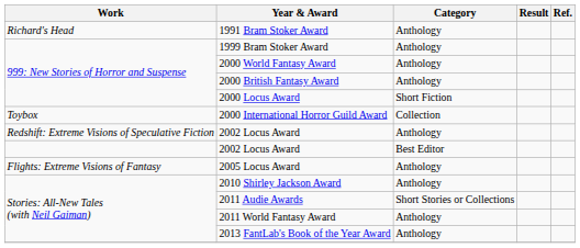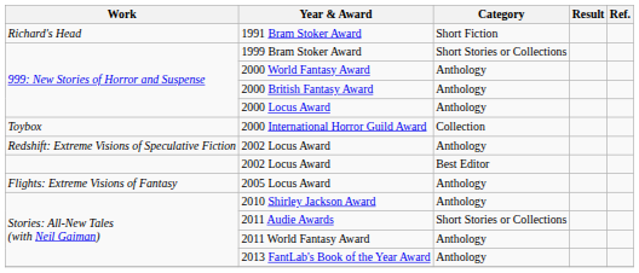 <table class="wikitable">
 <tr>
 <th>Work</th>
 <th>Year & Award</th>
 <th>Category</th>
 <th>Result</th>
 <th>Ref.</th>
 </tr>
 <tr>
 <td rowspan="1"><em>Richard's Head</em></td>
 <td>1991 <a href='#'>Bram Stoker Award</a></td>
-<td>Anthology</td>
+<td>Short Fiction</td>
 <td></td>
 <td></td>
 </tr>
 <tr>
 <td rowspan="4"><em><a href='#'>999: New Stories of Horror and Suspense</a></em></td>
 <td>1999 Bram Stoker Award</td>
-<td>Anthology</td>
+<td>Short Stories or Collections</td>
 <td></td>
 <td></td>
 </tr>
 <tr>
 <td>2000 <a href='#'>World Fantasy Award</a></td>
 <td>Anthology</td>
 <td></td>
 <td></td>
 </tr>
 <tr>
 <td>2000 <a href='#'>British Fantasy Award</a></td>
 <td>Anthology</td>
 <td></td>
 <td></td>
 </tr>
 <tr>
 <td>2000 <a href='#'>Locus Award</a></td>
-<td>Short Fiction</td>
+<td>Anthology</td>
 <td></td>
 <td></td>
 </tr>
 <tr>
 <td rowspan="1"><em>Toybox</em></td>
 <td>2000 <a href='#'>International Horror Guild Award</a></td>
 <td>Collection</td>
 <td></td>
 <td></td>
 </tr>
 <tr>
 <td rowspan="1"><em>Redshift: Extreme Visions of Speculative Fiction</em></td>
 <td>2002 Locus Award</td>
 <td>Anthology</td>
 <td></td>
 <td></td>
 </tr>
 <tr>
 <td rowspan="1"></td>
 <td>2002 Locus Award</td>
 <td>Best Editor</td>
 <td></td>
 <td></td>
 </tr>
 <tr>
 <td rowspan="1"><em>Flights: Extreme Visions of Fantasy</em></td>
 <td>2005 Locus Award</td>
 <td>Anthology</td>
 <td></td>
 <td></td>
 </tr>
 <tr>
 <td rowspan="4"><em>Stories: All-New Tales</em><br><em>(with <a href='#'>Neil Gaiman</a>)</em></td>
 <td>2010 <a href='#'>Shirley Jackson Award</a></td>
 <td>Anthology</td>
 <td></td>
 <td></td>
 </tr>
 <tr>
 <td>2011 <a href='#'>Audie Awards</a></td>
 <td>Short Stories or Collections</td>
 <td></td>
 <td></td>
 </tr>
 <tr>
 <td>2011 World Fantasy Award</td>
 <td>Anthology</td>
 <td></td>
 <td></td>
 </tr>
 <tr>
 <td>2013 <a href='#'>FantLab's Book of the Year Award</a></td>
 <td>Anthology</td>
 <td></td>
 <td></td>
 </tr>
 <tr>
 </tr>
 </table>
